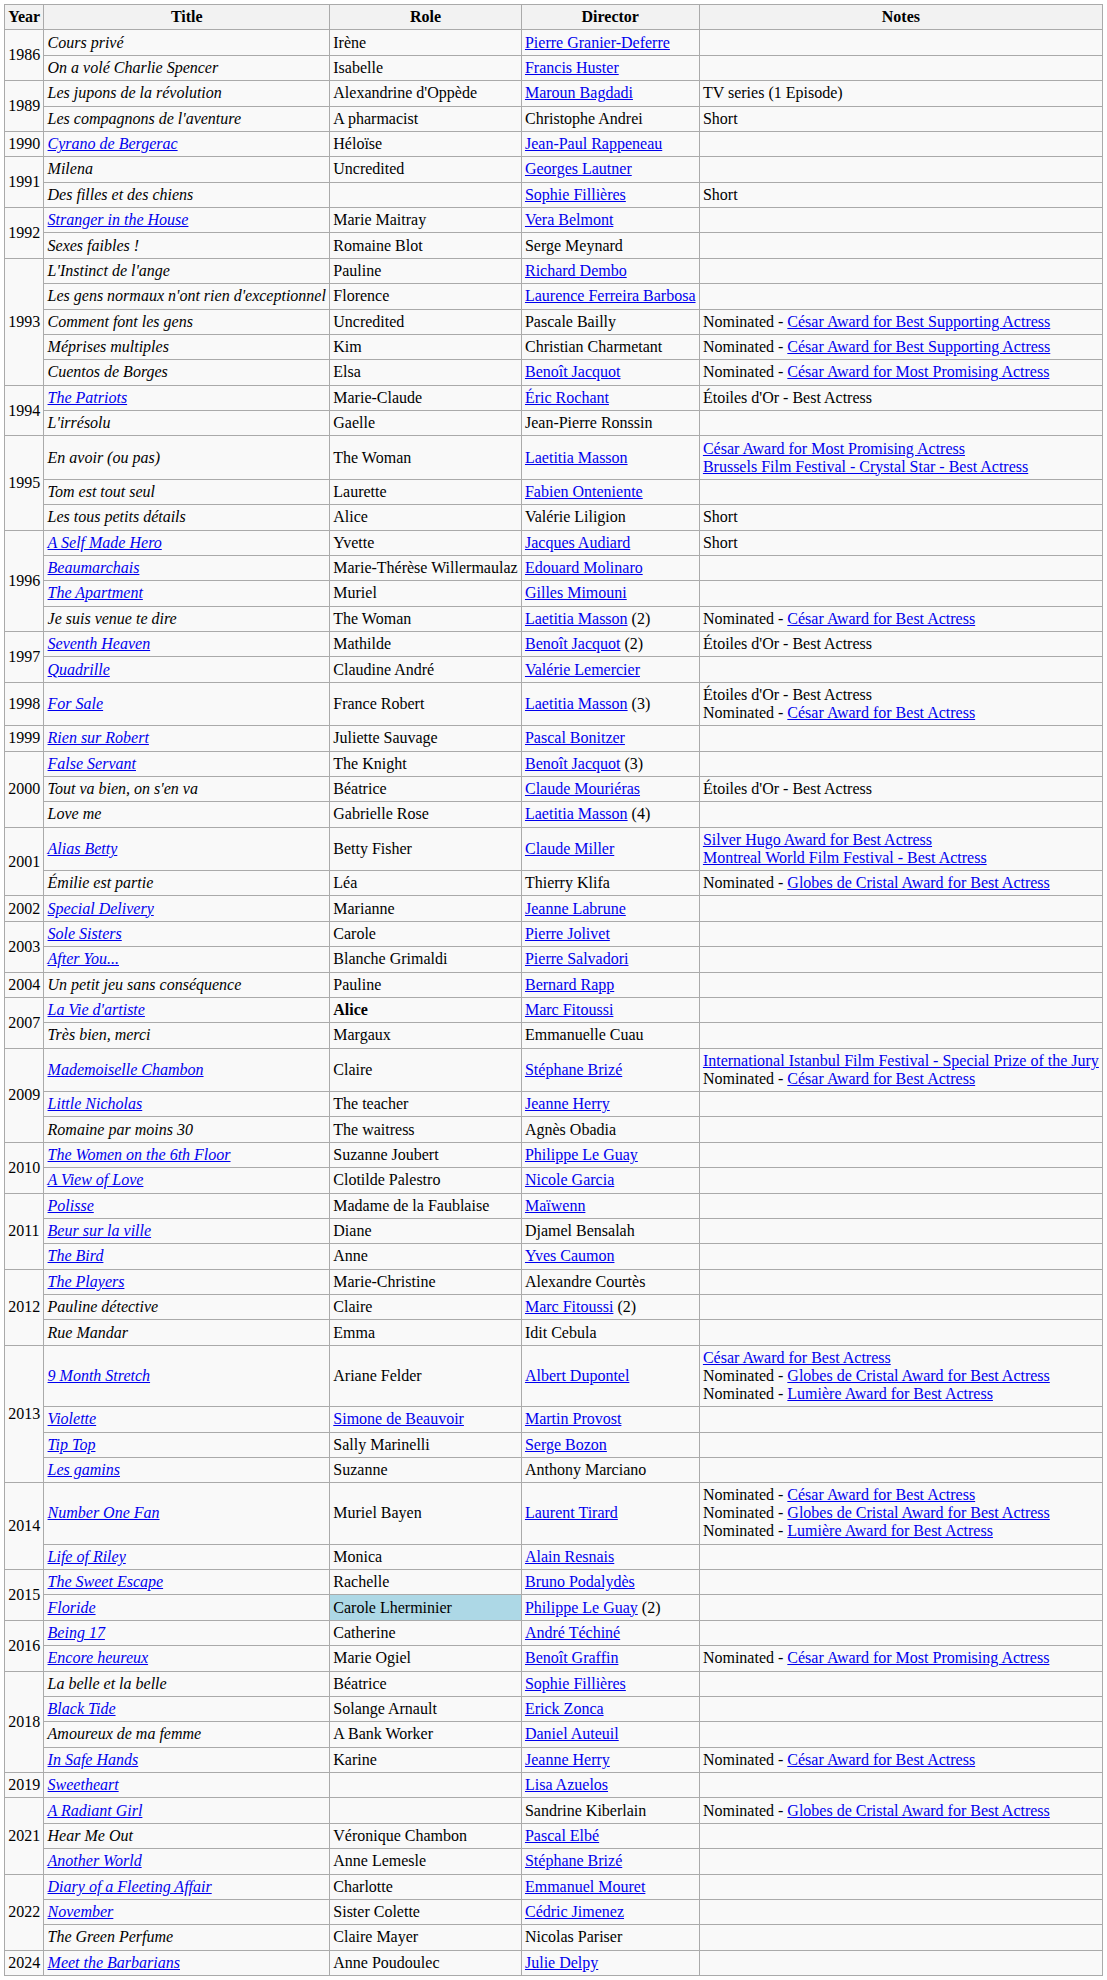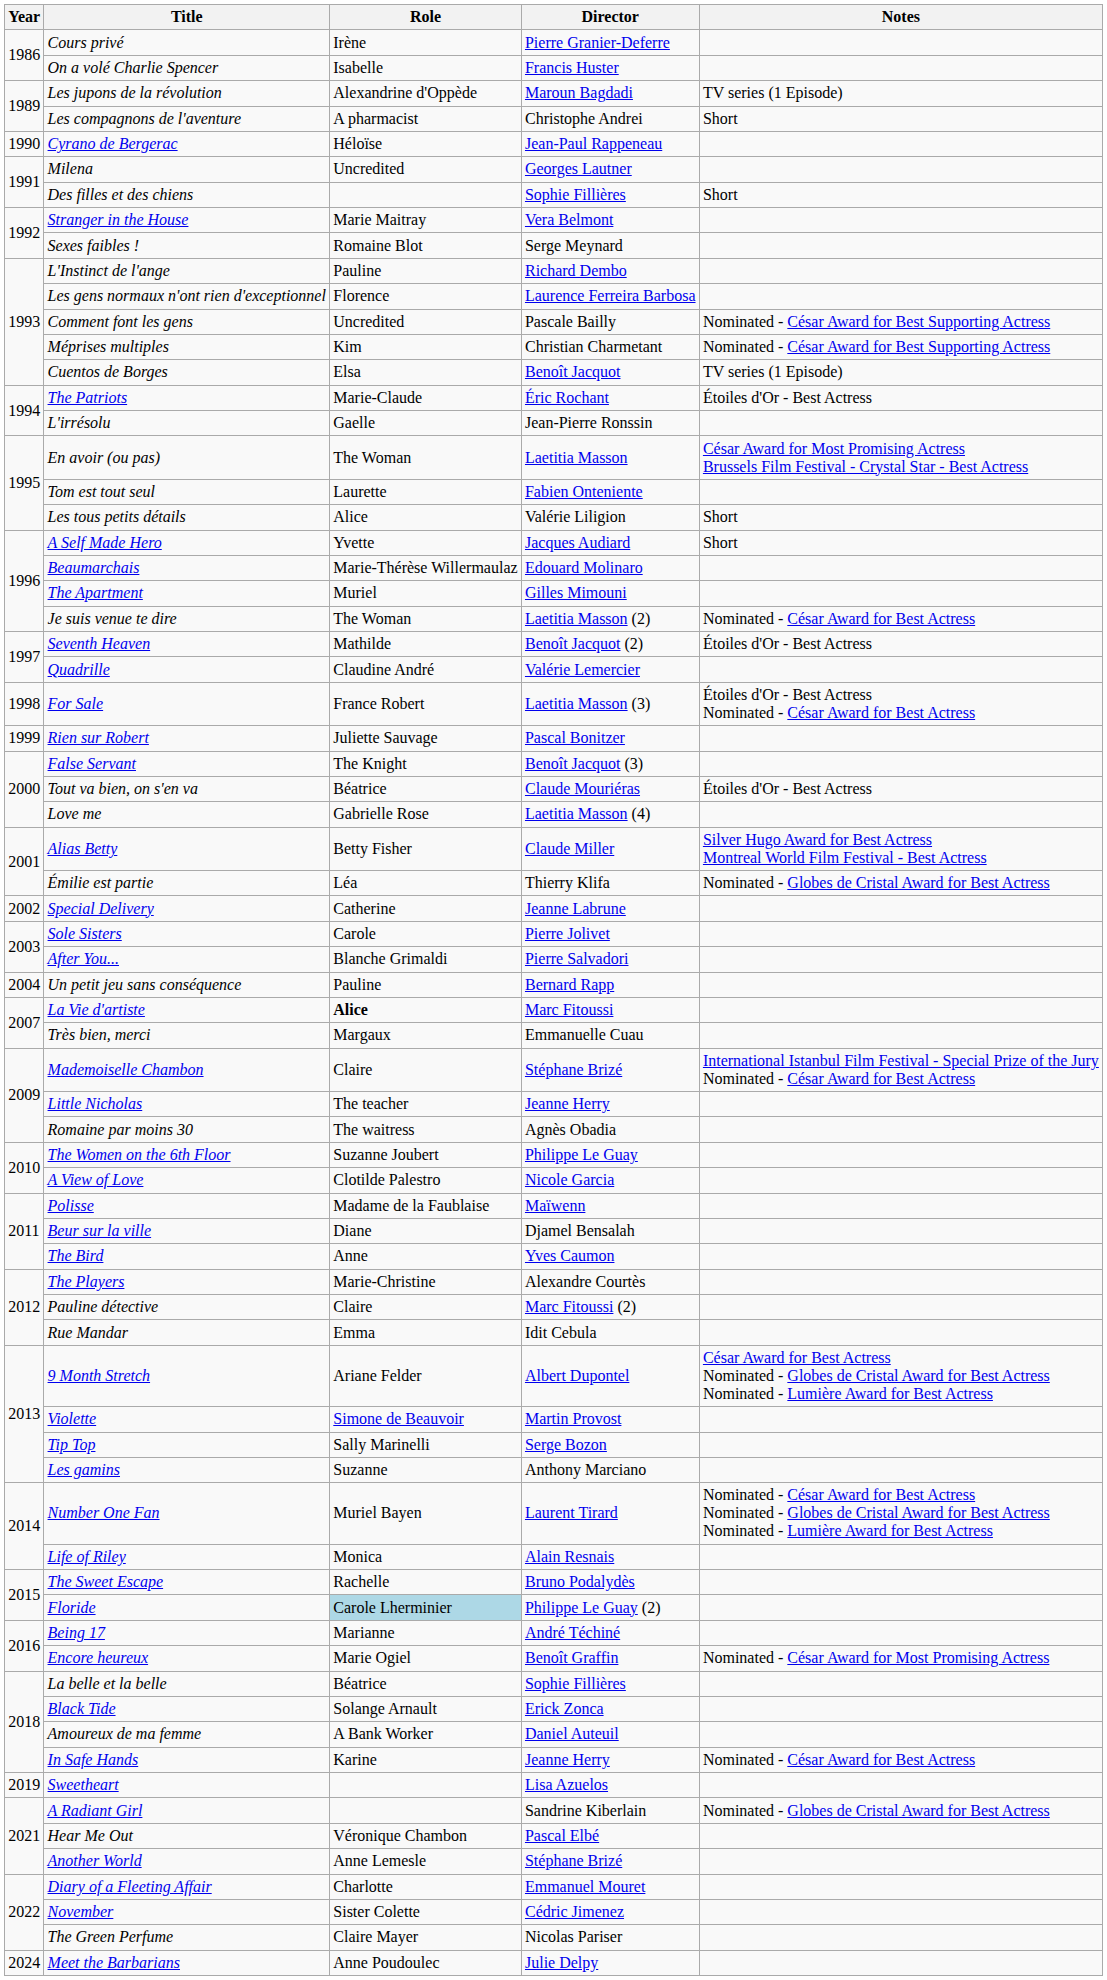 <table class="wikitable sortable">
 <tr>
 <th>Year</th>
 <th>Title</th>
 <th>Role</th>
 <th>Director</th>
 <th class="unsortable">Notes</th>
 </tr>
 <tr>
 <td rowspan=2>1986</td>
 <td><em>Cours privé</em></td>
 <td>Irène</td>
 <td><a href='#'>Pierre Granier-Deferre</a></td>
 <td></td>
 </tr>
 <tr>
 <td><em>On a volé Charlie Spencer</em></td>
 <td>Isabelle</td>
 <td><a href='#'>Francis Huster</a></td>
 <td></td>
 </tr>
 <tr>
 <td rowspan=2>1989</td>
 <td><em>Les jupons de la révolution</em></td>
 <td>Alexandrine d'Oppède</td>
 <td><a href='#'>Maroun Bagdadi</a></td>
 <td>TV series (1 Episode)</td>
 </tr>
 <tr>
 <td><em>Les compagnons de l'aventure</em></td>
 <td>A pharmacist</td>
 <td>Christophe Andrei</td>
 <td>Short</td>
 </tr>
 <tr>
 <td rowspan=1>1990</td>
 <td><em><a href='#'>Cyrano de Bergerac</a></em></td>
 <td>Héloïse</td>
 <td><a href='#'>Jean-Paul Rappeneau</a></td>
 <td></td>
 </tr>
 <tr>
 <td rowspan=2>1991</td>
 <td><em>Milena</em></td>
 <td>Uncredited</td>
 <td><a href='#'>Georges Lautner</a></td>
 <td></td>
 </tr>
 <tr>
 <td><em>Des filles et des chiens</em></td>
 <td></td>
 <td><a href='#'>Sophie Fillières</a></td>
 <td>Short</td>
 </tr>
 <tr>
 <td rowspan=2>1992</td>
 <td><em><a href='#'>Stranger in the House</a></em></td>
 <td>Marie Maitray</td>
 <td><a href='#'>Vera Belmont</a></td>
 <td></td>
 </tr>
 <tr>
 <td><em>Sexes faibles !</em></td>
 <td>Romaine Blot</td>
 <td>Serge Meynard</td>
 <td></td>
 </tr>
 <tr>
 <td rowspan=5>1993</td>
 <td><em>L'Instinct de l'ange</em></td>
 <td>Pauline</td>
 <td><a href='#'>Richard Dembo</a></td>
 <td></td>
 </tr>
 <tr>
 <td><em>Les gens normaux n'ont rien d'exceptionnel</em></td>
 <td>Florence</td>
 <td><a href='#'>Laurence Ferreira Barbosa</a></td>
 <td></td>
 </tr>
 <tr>
 <td><em>Comment font les gens</em></td>
 <td>Uncredited</td>
 <td>Pascale Bailly</td>
 <td>Nominated - <a href='#'>César Award for Best Supporting Actress</a></td>
 </tr>
 <tr>
 <td><em>Méprises multiples</em></td>
 <td>Kim</td>
 <td>Christian Charmetant</td>
 <td>Nominated - <a href='#'>César Award for Best Supporting Actress</a></td>
 </tr>
 <tr>
 <td><em>Cuentos de Borges</em></td>
 <td>Elsa</td>
 <td><a href='#'>Benoît Jacquot</a></td>
-<td>Nominated - <a href='#'>César Award for Most Promising Actress</a></td>
+<td>TV series (1 Episode)</td>
 </tr>
 <tr>
 <td rowspan=2>1994</td>
 <td><em><a href='#'>The Patriots</a></em></td>
 <td>Marie-Claude</td>
 <td><a href='#'>Éric Rochant</a></td>
 <td>Étoiles d'Or - Best Actress</td>
 </tr>
 <tr>
 <td><em>L'irrésolu</em></td>
 <td>Gaelle</td>
 <td>Jean-Pierre Ronssin</td>
 <td></td>
 </tr>
 <tr>
 <td rowspan=3>1995</td>
 <td><em>En avoir (ou pas)</em></td>
 <td>The Woman</td>
 <td><a href='#'>Laetitia Masson</a></td>
 <td><a href='#'>César Award for Most Promising Actress</a><br><a href='#'>Brussels Film Festival - Crystal Star - Best Actress</a></td>
 </tr>
 <tr>
 <td><em>Tom est tout seul</em></td>
 <td>Laurette</td>
 <td><a href='#'>Fabien Onteniente</a></td>
 <td></td>
 </tr>
 <tr>
 <td><em>Les tous petits détails</em></td>
 <td>Alice</td>
 <td>Valérie Liligion</td>
 <td>Short</td>
 </tr>
 <tr>
 <td rowspan=4>1996</td>
 <td><em><a href='#'>A Self Made Hero</a></em></td>
 <td>Yvette</td>
 <td><a href='#'>Jacques Audiard</a></td>
 <td>Short</td>
 </tr>
 <tr>
 <td><em><a href='#'>Beaumarchais</a></em></td>
 <td>Marie-Thérèse Willermaulaz</td>
 <td><a href='#'>Edouard Molinaro</a></td>
 <td></td>
 </tr>
 <tr>
 <td><em><a href='#'>The Apartment</a></em></td>
 <td>Muriel</td>
 <td><a href='#'>Gilles Mimouni</a></td>
 <td></td>
 </tr>
 <tr>
 <td><em>Je suis venue te dire</em></td>
 <td>The Woman</td>
 <td><a href='#'>Laetitia Masson</a> (2)</td>
 <td>Nominated - <a href='#'>César Award for Best Actress</a></td>
 </tr>
 <tr>
 <td rowspan=2>1997</td>
 <td><em><a href='#'>Seventh Heaven</a></em></td>
 <td>Mathilde</td>
 <td><a href='#'>Benoît Jacquot</a> (2)</td>
 <td>Étoiles d'Or - Best Actress</td>
 </tr>
 <tr>
 <td><em><a href='#'>Quadrille</a></em></td>
 <td>Claudine André</td>
 <td><a href='#'>Valérie Lemercier</a></td>
 <td></td>
 </tr>
 <tr>
 <td rowspan=1>1998</td>
 <td><em><a href='#'>For Sale</a></em></td>
 <td>France Robert</td>
 <td><a href='#'>Laetitia Masson</a> (3)</td>
 <td>Étoiles d'Or - Best Actress<br>Nominated - <a href='#'>César Award for Best Actress</a></td>
 </tr>
 <tr>
 <td rowspan=1>1999</td>
 <td><em><a href='#'>Rien sur Robert</a></em></td>
 <td>Juliette Sauvage</td>
 <td><a href='#'>Pascal Bonitzer</a></td>
 <td></td>
 </tr>
 <tr>
 <td rowspan=3>2000</td>
 <td><em><a href='#'>False Servant</a></em></td>
 <td>The Knight</td>
 <td><a href='#'>Benoît Jacquot</a> (3)</td>
 <td></td>
 </tr>
 <tr>
 <td><em>Tout va bien, on s'en va</em></td>
 <td>Béatrice</td>
 <td><a href='#'>Claude Mouriéras</a></td>
 <td>Étoiles d'Or - Best Actress</td>
 </tr>
 <tr>
 <td><em>Love me</em></td>
 <td>Gabrielle Rose</td>
 <td><a href='#'>Laetitia Masson</a> (4)</td>
 <td></td>
 </tr>
 <tr>
 <td rowspan=2>2001</td>
 <td><em><a href='#'>Alias Betty</a></em></td>
 <td>Betty Fisher</td>
 <td><a href='#'>Claude Miller</a></td>
 <td><a href='#'>Silver Hugo Award for Best Actress</a> <br> <a href='#'>Montreal World Film Festival - Best Actress</a></td>
 </tr>
 <tr>
 <td><em>Émilie est partie</em></td>
 <td>Léa</td>
 <td>Thierry Klifa</td>
 <td>Nominated - <a href='#'>Globes de Cristal Award for Best Actress</a></td>
 </tr>
 <tr>
 <td rowspan=1>2002</td>
 <td><em><a href='#'>Special Delivery</a></em></td>
-<td>Marianne</td>
+<td>Catherine</td>
 <td><a href='#'>Jeanne Labrune</a></td>
 <td></td>
 </tr>
 <tr>
 <td rowspan=2>2003</td>
 <td><em><a href='#'>Sole Sisters</a></em></td>
 <td>Carole</td>
 <td><a href='#'>Pierre Jolivet</a></td>
 <td></td>
 </tr>
 <tr>
 <td><em><a href='#'>After You...</a></em></td>
 <td>Blanche Grimaldi</td>
 <td><a href='#'>Pierre Salvadori</a></td>
 <td></td>
 </tr>
 <tr>
 <td>2004</td>
 <td><em>Un petit jeu sans conséquence</em></td>
 <td>Pauline</td>
 <td><a href='#'>Bernard Rapp</a></td>
 <td></td>
 </tr>
 <tr>
 <td rowspan=2>2007</td>
 <td><em><a href='#'>La Vie d'artiste</a></em></td>
 <td><strong>Alice</strong></td>
 <td><a href='#'>Marc Fitoussi</a></td>
 <td></td>
 </tr>
 <tr>
 <td><em>Très bien, merci</em></td>
 <td>Margaux</td>
 <td>Emmanuelle Cuau</td>
 <td></td>
 </tr>
 <tr>
 <td rowspan=3>2009</td>
 <td><em><a href='#'>Mademoiselle Chambon</a></em></td>
 <td>Claire</td>
 <td><a href='#'>Stéphane Brizé</a></td>
 <td><a href='#'>International Istanbul Film Festival - Special Prize of the Jury</a><br>Nominated - <a href='#'>César Award for Best Actress</a></td>
 </tr>
 <tr>
 <td><em><a href='#'>Little Nicholas</a></em></td>
 <td>The teacher</td>
 <td><a href='#'>Jeanne Herry</a></td>
 <td></td>
 </tr>
 <tr>
 <td><em>Romaine par moins 30</em></td>
 <td>The waitress</td>
 <td>Agnès Obadia</td>
 <td></td>
 </tr>
 <tr>
 <td rowspan=2>2010</td>
 <td><em><a href='#'>The Women on the 6th Floor</a></em></td>
 <td>Suzanne Joubert</td>
 <td><a href='#'>Philippe Le Guay</a></td>
 <td></td>
 </tr>
 <tr>
 <td><em><a href='#'>A View of Love</a></em></td>
 <td>Clotilde Palestro</td>
 <td><a href='#'>Nicole Garcia</a></td>
 <td></td>
 </tr>
 <tr>
 <td rowspan=3>2011</td>
 <td><em><a href='#'>Polisse</a></em></td>
 <td>Madame de la Faublaise</td>
 <td><a href='#'>Maïwenn</a></td>
 <td></td>
 </tr>
 <tr>
 <td><em><a href='#'>Beur sur la ville</a></em></td>
 <td>Diane</td>
 <td>Djamel Bensalah</td>
 <td></td>
 </tr>
 <tr>
 <td><em><a href='#'>The Bird</a></em></td>
 <td>Anne</td>
 <td><a href='#'>Yves Caumon</a></td>
 <td></td>
 </tr>
 <tr>
 <td rowspan=3>2012</td>
 <td><em><a href='#'>The Players</a></em></td>
 <td>Marie-Christine</td>
 <td>Alexandre Courtès</td>
 <td></td>
 </tr>
 <tr>
 <td><em>Pauline détective</em></td>
 <td>Claire</td>
 <td><a href='#'>Marc Fitoussi</a> (2)</td>
 <td></td>
 </tr>
 <tr>
 <td><em>Rue Mandar</em></td>
 <td>Emma</td>
 <td>Idit Cebula</td>
 <td></td>
 </tr>
 <tr>
 <td rowspan=4>2013</td>
 <td><em><a href='#'>9 Month Stretch</a></em></td>
 <td>Ariane Felder</td>
 <td><a href='#'>Albert Dupontel</a></td>
 <td><a href='#'>César Award for Best Actress</a><br>Nominated - <a href='#'>Globes de Cristal Award for Best Actress</a><br>Nominated - <a href='#'>Lumière Award for Best Actress</a></td>
 </tr>
 <tr>
 <td><em><a href='#'>Violette</a></em></td>
 <td><a href='#'>Simone de Beauvoir</a></td>
 <td><a href='#'>Martin Provost</a></td>
 <td></td>
 </tr>
 <tr>
 <td><em><a href='#'>Tip Top</a></em></td>
 <td>Sally Marinelli</td>
 <td><a href='#'>Serge Bozon</a></td>
 <td></td>
 </tr>
 <tr>
 <td><em><a href='#'>Les gamins</a></em></td>
 <td>Suzanne</td>
 <td>Anthony Marciano</td>
 <td></td>
 </tr>
 <tr>
 <td rowspan=2>2014</td>
 <td><em><a href='#'>Number One Fan</a></em></td>
 <td>Muriel Bayen</td>
 <td><a href='#'>Laurent Tirard</a></td>
 <td>Nominated - <a href='#'>César Award for Best Actress</a><br>Nominated - <a href='#'>Globes de Cristal Award for Best Actress</a><br>Nominated - <a href='#'>Lumière Award for Best Actress</a></td>
 </tr>
 <tr>
 <td><em><a href='#'>Life of Riley</a></em></td>
 <td>Monica</td>
 <td><a href='#'>Alain Resnais</a></td>
 <td></td>
 </tr>
 <tr>
 <td rowspan=2>2015</td>
 <td><em><a href='#'>The Sweet Escape</a></em></td>
 <td>Rachelle</td>
 <td><a href='#'>Bruno Podalydès</a></td>
 <td></td>
 </tr>
 <tr>
 <td><em><a href='#'>Floride</a></em></td>
 <td style="background: lightblue;">Carole Lherminier</td>
 <td><a href='#'>Philippe Le Guay</a> (2)</td>
 <td></td>
 </tr>
 <tr>
 <td rowspan=2>2016</td>
 <td><em><a href='#'>Being 17</a></em></td>
-<td>Catherine</td>
+<td>Marianne</td>
 <td><a href='#'>André Téchiné</a></td>
 <td></td>
 </tr>
 <tr>
 <td><em><a href='#'>Encore heureux</a></em></td>
 <td>Marie Ogiel</td>
 <td><a href='#'>Benoît Graffin</a></td>
 <td>Nominated - <a href='#'>César Award for Most Promising Actress</a></td>
 </tr>
 <tr>
 <td rowspan=4>2018</td>
 <td><em>La belle et la belle</em></td>
 <td>Béatrice</td>
 <td><a href='#'>Sophie Fillières</a></td>
 <td></td>
 </tr>
 <tr>
 <td><em><a href='#'>Black Tide</a></em></td>
 <td>Solange Arnault</td>
 <td><a href='#'>Erick Zonca</a></td>
 <td></td>
 </tr>
 <tr>
 <td><em>Amoureux de ma femme</em></td>
 <td>A Bank Worker</td>
 <td><a href='#'>Daniel Auteuil</a></td>
 <td></td>
 </tr>
 <tr>
 <td><em><a href='#'>In Safe Hands</a></em></td>
 <td>Karine</td>
 <td><a href='#'>Jeanne Herry</a></td>
 <td>Nominated - <a href='#'>César Award for Best Actress</a></td>
 </tr>
 <tr>
 <td>2019</td>
 <td><em><a href='#'>Sweetheart</a></em></td>
 <td></td>
 <td><a href='#'>Lisa Azuelos</a></td>
 <td></td>
 </tr>
 <tr>
 <td rowspan="3">2021</td>
 <td><em><a href='#'>A Radiant Girl</a></em></td>
 <td></td>
 <td>Sandrine Kiberlain</td>
 <td>Nominated - <a href='#'>Globes de Cristal Award for Best Actress</a></td>
 </tr>
 <tr>
 <td><em>Hear Me Out</em></td>
 <td>Véronique Chambon</td>
 <td><a href='#'>Pascal Elbé</a></td>
 <td></td>
 </tr>
 <tr>
 <td><em><a href='#'>Another World</a></em></td>
 <td>Anne Lemesle</td>
 <td><a href='#'>Stéphane Brizé</a></td>
 <td></td>
 </tr>
 <tr>
 <td rowspan="3">2022</td>
 <td><em><a href='#'>Diary of a Fleeting Affair</a></em></td>
 <td>Charlotte</td>
 <td><a href='#'>Emmanuel Mouret</a></td>
 <td></td>
 </tr>
 <tr>
 <td><em><a href='#'>November</a></em></td>
 <td>Sister Colette</td>
 <td><a href='#'>Cédric Jimenez</a></td>
 <td></td>
 </tr>
 <tr>
 <td><em>The Green Perfume</em></td>
 <td>Claire Mayer</td>
 <td>Nicolas Pariser</td>
 <td></td>
 </tr>
 <tr>
 <td>2024</td>
 <td><em><a href='#'>Meet the Barbarians</a></em></td>
 <td>Anne Poudoulec</td>
 <td><a href='#'>Julie Delpy</a></td>
 </tr>
 </table>
